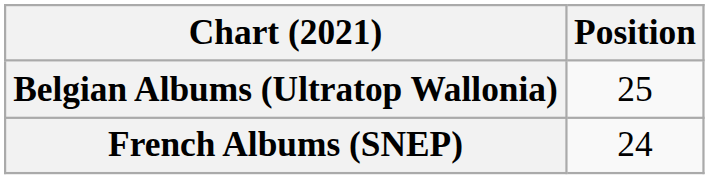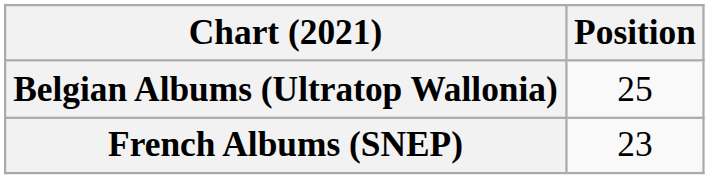 <table class="wikitable sortable plainrowheaders" style="text-align:center">
 <tr>
 <th scope="col">Chart (2021)</th>
 <th scope="col">Position</th>
 </tr>
 <tr>
 <th scope="row">Belgian Albums (Ultratop Wallonia)</th>
 <td>25</td>
 </tr>
 <tr>
 <th scope="row">French Albums (SNEP)</th>
-<td>24</td>
+<td>23</td>
 </tr>
 </table>
